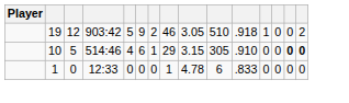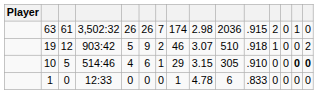 <table class="wikitable sortable" style="text-align:center;">
 <tr>
 <th>Player</th>
 <th></th>
 <th></th>
 <th></th>
 <th></th>
 <th></th>
 <th></th>
 <th></th>
 <th></th>
 <th></th>
 <th></th>
 <th></th>
 <th></th>
 <th></th>
 <th></th>
 </tr>
 <tr>
 <td style="text-align:left;"></td>
+<td>63</td>
+<td>61</td>
+<td>3,502:32</td>
+<td>26</td>
+<td>26</td>
+<td>7</td>
+<td>174</td>
+<td>2.98</td>
+<td>2036</td>
+<td>.915</td>
+<td>2</td>
+<td>0</td>
+<td>1</td>
+<td>0</td>
+</tr>
+<tr>
+<td style="text-align:left;"></td>
 <td>19</td>
 <td>12</td>
 <td>903:42</td>
 <td>5</td>
 <td>9</td>
 <td>2</td>
 <td>46</td>
-<td>3.05</td>
+<td>3.07</td>
 <td>510</td>
 <td>.918</td>
 <td>1</td>
 <td>0</td>
 <td>0</td>
 <td>2</td>
 </tr>
 <tr>
 <td style="text-align:left;"></td>
 <td>10</td>
 <td>5</td>
 <td>514:46</td>
 <td>4</td>
 <td>6</td>
 <td>1</td>
 <td>29</td>
 <td>3.15</td>
 <td>305</td>
 <td>.910</td>
 <td>0</td>
 <td>0</td>
 <td><strong>0</strong></td>
 <td><strong>0</strong></td>
 </tr>
 <tr>
 <td style="text-align:left;"></td>
 <td>1</td>
 <td>0</td>
 <td>12:33</td>
 <td>0</td>
 <td>0</td>
 <td>0</td>
 <td>1</td>
 <td>4.78</td>
 <td>6</td>
 <td>.833</td>
 <td>0</td>
 <td>0</td>
 <td>0</td>
 <td>0</td>
 </tr>
 </table>
